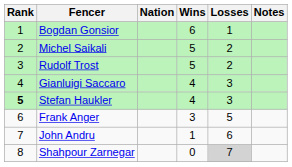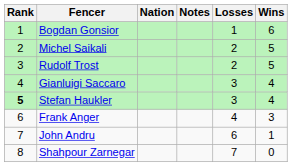 <table class="wikitable sortable" style="text-align:center">
 <tr>
 <th>Rank</th>
 <th>Fencer</th>
 <th>Nation</th>
+<th>Notes</th>
+<th>Losses</th>
 <th>Wins</th>
-<th>Losses</th>
-<th>Notes</th>
 </tr>
 <tr bgcolor=bbf3bb>
 <td>1</td>
 <td align=left><a href='#'>Bogdan Gonsior</a></td>
 <td align=left></td>
+<td></td>
+<td>1</td>
 <td>6</td>
-<td>1</td>
-<td></td>
 </tr>
 <tr bgcolor=bbf3bb>
 <td>2</td>
 <td align=left><a href='#'>Michel Saikali</a></td>
 <td align=left></td>
+<td></td>
+<td>2</td>
 <td>5</td>
-<td>2</td>
-<td></td>
 </tr>
 <tr bgcolor=bbf3bb>
 <td>3</td>
 <td align=left><a href='#'>Rudolf Trost</a></td>
 <td align=left></td>
+<td></td>
+<td>2</td>
 <td>5</td>
-<td>2</td>
-<td></td>
 </tr>
 <tr bgcolor=bbf3bb>
 <td>4</td>
 <td align=left><a href='#'>Gianluigi Saccaro</a></td>
 <td align=left></td>
+<td></td>
+<td>3</td>
 <td>4</td>
-<td>3</td>
-<td></td>
 </tr>
 <tr bgcolor=bbf3bb>
 <td><strong>5</strong></td>
 <td align=left><a href='#'>Stefan Haukler</a></td>
 <td align=left></td>
+<td></td>
+<td>3</td>
 <td>4</td>
-<td>3</td>
-<td></td>
 </tr>
 <tr>
 <td>6</td>
 <td align=left><a href='#'>Frank Anger</a></td>
 <td align=left></td>
+<td></td>
+<td>4</td>
 <td>3</td>
-<td>5</td>
-<td></td>
 </tr>
 <tr>
 <td>7</td>
 <td align=left><a href='#'>John Andru</a></td>
 <td align=left></td>
+<td></td>
+<td>6</td>
 <td>1</td>
-<td>6</td>
-<td></td>
 </tr>
 <tr>
 <td>8</td>
 <td align=left><a href='#'>Shahpour Zarnegar</a></td>
 <td align=left></td>
+<td></td>
+<td>7</td>
 <td>0</td>
-<td style="background: lightgrey;">7</td>
-<td></td>
 </tr>
 </table>
